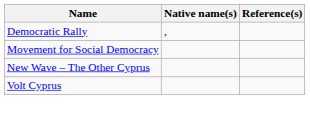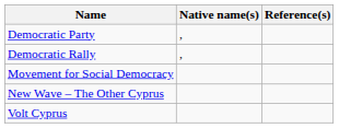 <table class="wikitable">
 <tr>
 <th>Name</th>
 <th>Native name(s)</th>
 <th>Reference(s)</th>
+</tr>
+<tr>
+<td><a href='#'>Democratic Party</a></td>
+<td>, </td>
+<td></td>
 </tr>
 <tr>
 <td><a href='#'>Democratic Rally</a></td>
 <td>, </td>
 <td></td>
 </tr>
 <tr>
 <td><a href='#'>Movement for Social Democracy</a></td>
 <td></td>
 <td></td>
 </tr>
 <tr>
 <td><a href='#'>New Wave – The Other Cyprus</a></td>
 <td></td>
 <td></td>
 </tr>
 <tr>
 <td><a href='#'>Volt Cyprus</a></td>
 <td></td>
 <td></td>
 </tr>
 </table>
